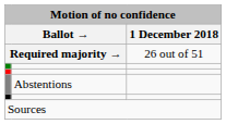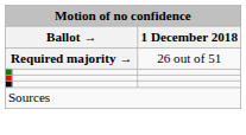 <table class="wikitable" style="text-align:center; font-size:98%;">
 <tr>
 <td colspan="3" align="center" bgcolor="#C0C0C0"><strong>Motion of no confidence</strong></td>
 </tr>
 <tr>
 <th colspan="2" style="width:150px;">Ballot →</th>
 <th>1 December 2018</th>
 </tr>
 <tr>
 <th colspan="2">Required majority →</th>
 <td>26 out of 51 </td>
 </tr>
 <tr>
 <th style="width:1px; background:green;"></th>
 <td style="text-align:left;"></td>
 <td></td>
 </tr>
 <tr>
 <th style="background:red;"></th>
 <td style="text-align:left;"></td>
 <td></td>
 </tr>
 <tr>
-<th style="background:gray;"></th>
-<td style="text-align:left;"><span>Abstentions</span></td>
-<td></td>
-</tr>
-<tr>
 <th style="background:black;"></th>
 <td style="text-align:left;"></td>
 <td></td>
 </tr>
 <tr>
 <td style="text-align:left;" colspan="3">Sources</td>
 </tr>
 </table>
